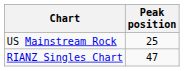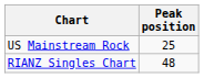 <table class="wikitable sortable">
 <tr>
 <th>Chart</th>
 <th>Peak<br>position</th>
 </tr>
 <tr>
 <td>US <a href='#'>Mainstream Rock</a></td>
 <td align=center>25</td>
 </tr>
 <tr>
 <td><a href='#'>RIANZ Singles Chart</a></td>
-<td align=center>47</td>
+<td align=center>48</td>
 </tr>
 </table>
